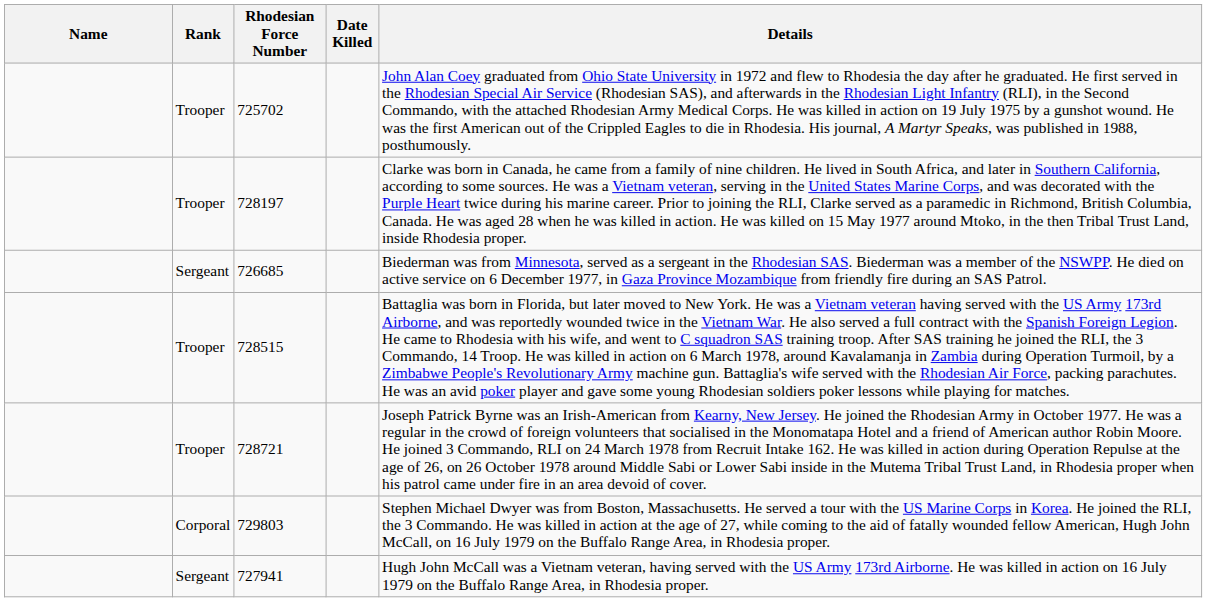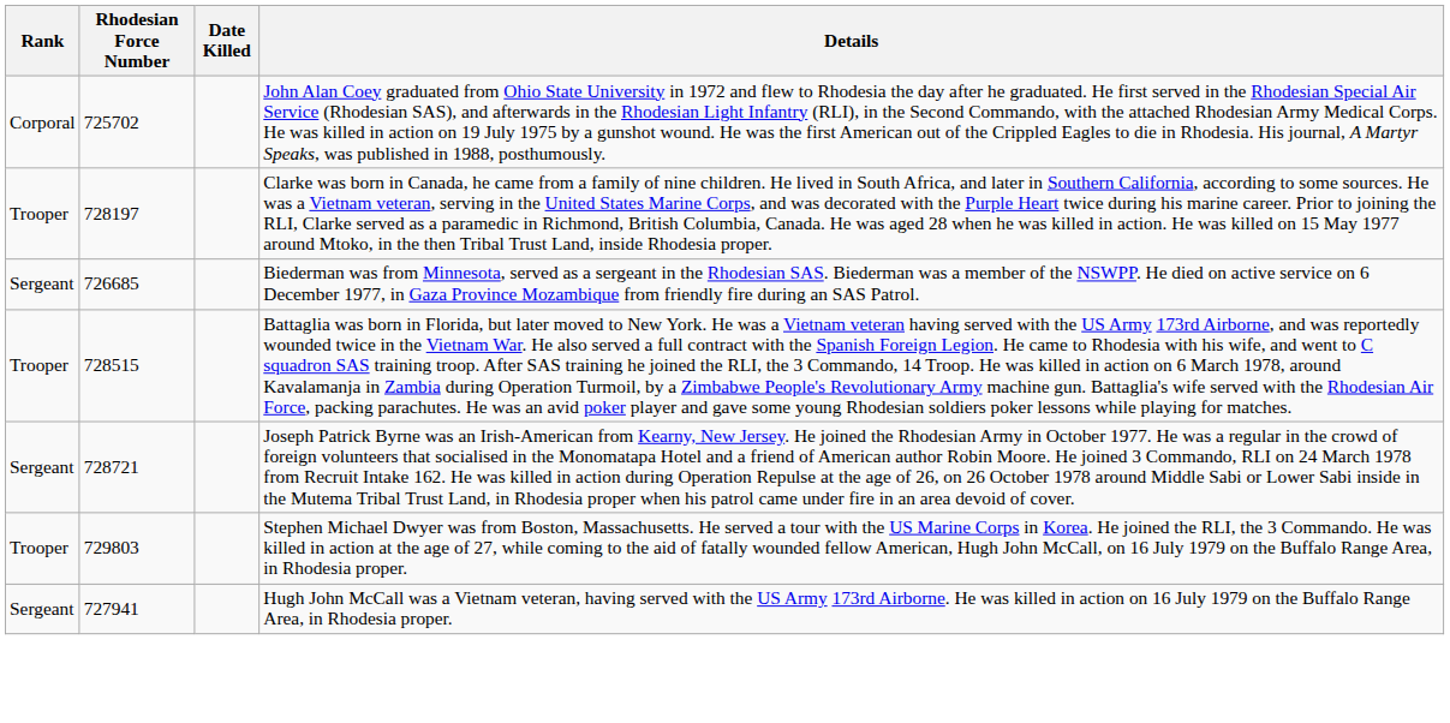 <table class="wikitable sortable">
 <tr>
-<th width=14%>Name</th>
 <th>Rank</th>
 <th>Rhodesian Force Number</th>
 <th>Date Killed</th>
 <th>Details</th>
 </tr>
 <tr>
-<td></td>
-<td>Trooper</td>
+<td>Corporal</td>
 <td>725702</td>
 <td></td>
 <td class="unsortable"><a href='#'>John Alan Coey</a> graduated from <a href='#'>Ohio State University</a> in 1972 and flew to Rhodesia the day after he graduated. He first served in the <a href='#'>Rhodesian Special Air Service</a> (Rhodesian SAS), and afterwards in the <a href='#'>Rhodesian Light Infantry</a> (RLI), in the Second Commando, with the attached Rhodesian Army Medical Corps. He was killed in action on 19 July 1975 by a gunshot wound. He was the first American out of the Crippled Eagles to die in Rhodesia. His journal, <em>A Martyr Speaks</em>, was published in 1988, posthumously.</td>
 </tr>
 <tr>
-<td></td>
 <td>Trooper</td>
 <td>728197</td>
 <td></td>
 <td class="unsortable">Clarke was born in Canada, he came from a family of nine children. He lived in South Africa, and later in <a href='#'>Southern California</a>, according to some sources. He was a <a href='#'>Vietnam veteran</a>, serving in the <a href='#'>United States Marine Corps</a>, and was decorated with the <a href='#'>Purple Heart</a> twice during his marine career. Prior to joining the RLI, Clarke served as a paramedic in Richmond, British Columbia, Canada. He was aged 28 when he was killed in action. He was killed on 15 May 1977 around Mtoko, in the then Tribal Trust Land, inside Rhodesia proper.</td>
 </tr>
 <tr>
-<td></td>
 <td>Sergeant</td>
 <td>726685</td>
 <td></td>
 <td class="unsortable">Biederman was from <a href='#'>Minnesota</a>, served as a sergeant in the <a href='#'>Rhodesian SAS</a>. Biederman was a member of the <a href='#'>NSWPP</a>. He died on active service on 6 December 1977, in <a href='#'>Gaza Province Mozambique</a> from friendly fire during an SAS Patrol.</td>
 </tr>
 <tr>
-<td></td>
 <td>Trooper</td>
 <td>728515</td>
 <td></td>
 <td class="unsortable">Battaglia was born in Florida, but later moved to New York. He was a <a href='#'>Vietnam veteran</a> having served with the <a href='#'>US Army</a> <a href='#'>173rd Airborne</a>, and was reportedly wounded twice in the <a href='#'>Vietnam War</a>. He also served a full contract with the <a href='#'>Spanish Foreign Legion</a>. He came to Rhodesia with his wife, and went to <a href='#'>C squadron SAS</a> training troop. After SAS training he joined the RLI, the 3 Commando, 14 Troop. He was killed in action on 6 March 1978, around Kavalamanja in <a href='#'>Zambia</a> during Operation Turmoil, by a <a href='#'>Zimbabwe People's Revolutionary Army</a> machine gun. Battaglia's wife served with the <a href='#'>Rhodesian Air Force</a>, packing parachutes. He was an avid <a href='#'>poker</a> player and gave some young Rhodesian soldiers poker lessons while playing for matches.</td>
 </tr>
 <tr>
-<td></td>
-<td>Trooper</td>
+<td>Sergeant</td>
 <td>728721</td>
 <td></td>
 <td class="unsortable">Joseph Patrick Byrne was an Irish-American from <a href='#'>Kearny, New Jersey</a>. He joined the Rhodesian Army in October 1977. He was a regular in the crowd of foreign volunteers that socialised in the Monomatapa Hotel and a friend of American author Robin Moore. He joined 3 Commando, RLI on 24 March 1978 from Recruit Intake 162. He was killed in action during Operation Repulse at the age of 26, on 26 October 1978 around Middle Sabi or Lower Sabi inside in the Mutema Tribal Trust Land, in Rhodesia proper when his patrol came under fire in an area devoid of cover.</td>
 </tr>
 <tr>
-<td></td>
-<td>Corporal</td>
+<td>Trooper</td>
 <td>729803</td>
 <td></td>
 <td class="unsortable">Stephen Michael Dwyer was from Boston, Massachusetts. He served a tour with the <a href='#'>US Marine Corps</a> in <a href='#'>Korea</a>. He joined the RLI, the 3 Commando. He was killed in action at the age of 27, while coming to the aid of fatally wounded fellow American, Hugh John McCall, on 16 July 1979 on the Buffalo Range Area, in Rhodesia proper.</td>
 </tr>
 <tr>
-<td></td>
 <td>Sergeant</td>
 <td>727941</td>
 <td></td>
 <td class="unsortable">Hugh John McCall was a Vietnam veteran, having served with the <a href='#'>US Army</a> <a href='#'>173rd Airborne</a>. He was killed in action on 16 July 1979 on the Buffalo Range Area, in Rhodesia proper.</td>
 </tr>
 </table>
